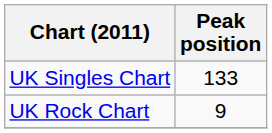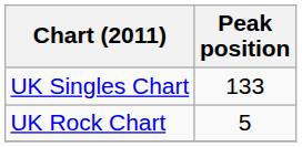 <table class="wikitable">
 <tr>
 <th>Chart (2011)</th>
 <th>Peak<br>position</th>
 </tr>
 <tr>
 <td><a href='#'>UK Singles Chart</a></td>
 <td style="text-align:center;">133</td>
 </tr>
 <tr>
 <td><a href='#'>UK Rock Chart</a></td>
-<td style="text-align:center;">9</td>
+<td style="text-align:center;">5</td>
 </tr>
 <tr>
 </tr>
 </table>
